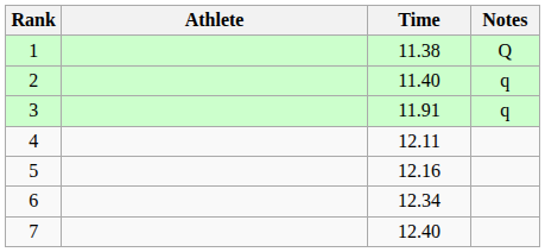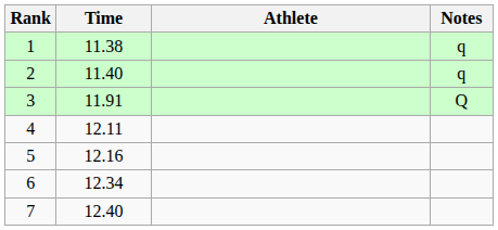 <table class="wikitable" style="text-align:center">
 <tr>
 <th width=40>Rank</th>
+<th width=80>Time</th>
 <th width=250>Athlete</th>
-<th width=80>Time</th>
 <th width=50>Notes</th>
 </tr>
 <tr bgcolor="ccffcc">
 <td>1</td>
+<td>11.38</td>
 <td align=left></td>
-<td>11.38</td>
-<td>Q</td>
+<td>q</td>
 </tr>
 <tr bgcolor="ccffcc">
 <td>2</td>
+<td>11.40</td>
 <td align=left></td>
-<td>11.40</td>
 <td>q</td>
 </tr>
 <tr bgcolor="ccffcc">
 <td>3</td>
+<td>11.91</td>
 <td align=left></td>
-<td>11.91</td>
-<td>q</td>
+<td>Q</td>
 </tr>
 <tr>
 <td>4</td>
+<td>12.11</td>
 <td align=left></td>
-<td>12.11</td>
 <td></td>
 </tr>
 <tr>
 <td>5</td>
+<td>12.16</td>
 <td align=left></td>
-<td>12.16</td>
 <td></td>
 </tr>
 <tr>
 <td>6</td>
+<td>12.34</td>
 <td align=left></td>
-<td>12.34</td>
 <td></td>
 </tr>
 <tr>
 <td>7</td>
+<td>12.40</td>
 <td align=left></td>
-<td>12.40</td>
 <td></td>
 </tr>
 </table>
